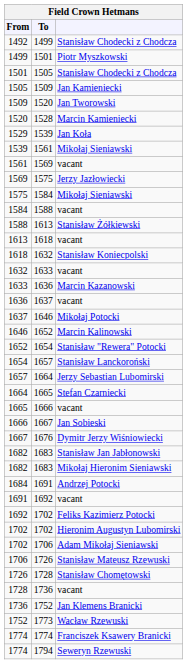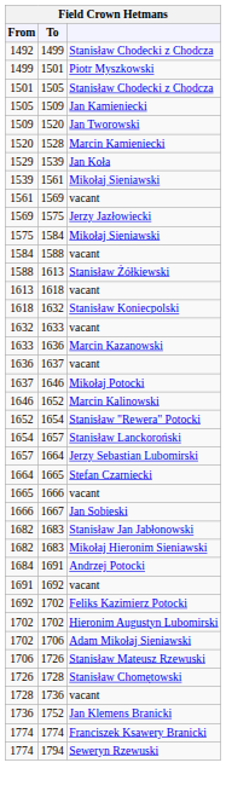 <table class=wikitable>
 <tr>
 <th colspan=3>Field Crown Hetmans</th>
 </tr>
 <tr>
 <th style="background-color:#f3f3ff">From</th>
 <th style="background-color:#f3f3ff">To</th>
 <th style="background-color:#f3f3ff"> </th>
 </tr>
 <tr>
 <td align="center">1492</td>
 <td align="center">1499</td>
 <td><a href='#'>Stanisław Chodecki z Chodcza</a></td>
 </tr>
 <tr>
 <td align="center">1499</td>
 <td align="center">1501</td>
 <td><a href='#'>Piotr Myszkowski</a></td>
 </tr>
 <tr>
 <td align="center">1501</td>
 <td align="center">1505</td>
 <td><a href='#'>Stanisław Chodecki z Chodcza</a></td>
 </tr>
 <tr>
 <td align="center">1505</td>
 <td align="center">1509</td>
 <td><a href='#'>Jan Kamieniecki</a></td>
 </tr>
 <tr>
 <td align="center">1509</td>
 <td align="center">1520</td>
 <td><a href='#'>Jan Tworowski</a></td>
 </tr>
 <tr>
 <td align="center">1520</td>
 <td align="center">1528</td>
 <td><a href='#'>Marcin Kamieniecki</a></td>
 </tr>
 <tr>
 <td align="center">1529</td>
 <td align="center">1539</td>
 <td><a href='#'>Jan Koła</a></td>
 </tr>
 <tr>
 <td align="center">1539</td>
 <td align="center">1561</td>
 <td><a href='#'>Mikołaj Sieniawski</a></td>
 </tr>
 <tr>
 <td align="center">1561</td>
 <td align="center">1569</td>
 <td>vacant</td>
 </tr>
 <tr>
 <td align="center">1569</td>
 <td align="center">1575</td>
 <td><a href='#'>Jerzy Jazłowiecki</a></td>
 </tr>
 <tr>
 <td align="center">1575</td>
 <td align="center">1584</td>
 <td><a href='#'>Mikołaj Sieniawski</a></td>
 </tr>
 <tr>
 <td align="center">1584</td>
 <td align="center">1588</td>
 <td>vacant</td>
 </tr>
 <tr>
 <td align="center">1588</td>
 <td align="center">1613</td>
 <td><a href='#'>Stanisław Żółkiewski</a></td>
 </tr>
 <tr>
 <td align="center">1613</td>
 <td align="center">1618</td>
 <td>vacant</td>
 </tr>
 <tr>
 <td align="center">1618</td>
 <td align="center">1632</td>
 <td><a href='#'>Stanisław Koniecpolski</a></td>
 </tr>
 <tr>
 <td align="center">1632</td>
 <td align="center">1633</td>
 <td>vacant</td>
 </tr>
 <tr>
 <td align="center">1633</td>
 <td align="center">1636</td>
 <td><a href='#'>Marcin Kazanowski</a></td>
 </tr>
 <tr>
 <td align="center">1636</td>
 <td align="center">1637</td>
 <td>vacant</td>
 </tr>
 <tr>
 <td align="center">1637</td>
 <td align="center">1646</td>
 <td><a href='#'>Mikołaj Potocki</a></td>
 </tr>
 <tr>
 <td align="center">1646</td>
 <td align="center">1652</td>
 <td><a href='#'>Marcin Kalinowski</a></td>
 </tr>
 <tr>
 <td align="center">1652</td>
 <td align="center">1654</td>
 <td><a href='#'>Stanisław "Rewera" Potocki</a></td>
 </tr>
 <tr>
 <td align="center">1654</td>
 <td align="center">1657</td>
 <td><a href='#'>Stanisław Lanckoroński</a></td>
 </tr>
 <tr>
 <td align="center">1657</td>
 <td align="center">1664</td>
 <td><a href='#'>Jerzy Sebastian Lubomirski</a></td>
 </tr>
 <tr>
 <td align="center">1664</td>
 <td align="center">1665</td>
 <td><a href='#'>Stefan Czarniecki</a></td>
 </tr>
 <tr>
 <td align="center">1665</td>
 <td align="center">1666</td>
 <td>vacant</td>
 </tr>
 <tr>
 <td align="center">1666</td>
 <td align="center">1667</td>
 <td><a href='#'>Jan Sobieski</a></td>
 </tr>
 <tr>
-<td align="center">1667</td>
-<td align="center">1676</td>
-<td><a href='#'>Dymitr Jerzy Wiśniowiecki</a></td>
-</tr>
-<tr>
 <td align="center">1682</td>
 <td align="center">1683</td>
 <td><a href='#'>Stanisław Jan Jabłonowski</a></td>
 </tr>
 <tr>
 <td align="center">1682</td>
 <td align="center">1683</td>
 <td><a href='#'>Mikołaj Hieronim Sieniawski</a></td>
 </tr>
 <tr>
 <td align="center">1684</td>
 <td align="center">1691</td>
 <td><a href='#'>Andrzej Potocki</a></td>
 </tr>
 <tr>
 <td align="center">1691</td>
 <td align="center">1692</td>
 <td>vacant</td>
 </tr>
 <tr>
 <td align="center">1692</td>
 <td align="center">1702</td>
 <td><a href='#'>Feliks Kazimierz Potocki</a></td>
 </tr>
 <tr>
 <td align="center">1702</td>
 <td align="center">1702</td>
 <td><a href='#'>Hieronim Augustyn Lubomirski</a></td>
 </tr>
 <tr>
 <td align="center">1702</td>
 <td align="center">1706</td>
 <td><a href='#'>Adam Mikołaj Sieniawski</a></td>
 </tr>
 <tr>
 <td align="center">1706</td>
 <td align="center">1726</td>
 <td><a href='#'>Stanisław Mateusz Rzewuski</a></td>
 </tr>
 <tr>
 <td align="center">1726</td>
 <td align="center">1728</td>
 <td><a href='#'>Stanisław Chomętowski</a></td>
 </tr>
 <tr>
 <td align="center">1728</td>
 <td align="center">1736</td>
 <td>vacant</td>
 </tr>
 <tr>
 <td align="center">1736</td>
 <td align="center">1752</td>
 <td><a href='#'>Jan Klemens Branicki</a></td>
 </tr>
 <tr>
-<td align="center">1752</td>
-<td align="center">1773</td>
-<td><a href='#'>Wacław Rzewuski</a></td>
-</tr>
-<tr>
 <td align="center">1774</td>
 <td align="center">1774</td>
 <td><a href='#'>Franciszek Ksawery Branicki</a></td>
 </tr>
 <tr>
 <td align="center">1774</td>
 <td align="center">1794</td>
 <td><a href='#'>Seweryn Rzewuski</a></td>
 </tr>
 </table>
